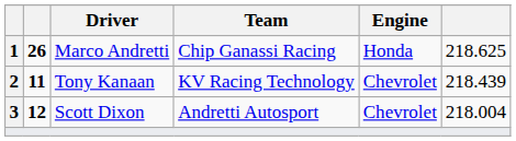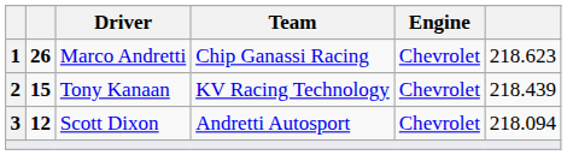 <table class="wikitable" style="font-size:95%;">
 <tr>
 </tr>
 <tr>
 <th></th>
 <th></th>
 <th>Driver</th>
 <th>Team</th>
 <th>Engine</th>
 <th></th>
 </tr>
 <tr>
 <th>1</th>
 <td style="text-align:center"><strong>26</strong></td>
 <td> <a href='#'>Marco Andretti</a></td>
 <td><a href='#'>Chip Ganassi Racing</a></td>
-<td><a href='#'>Honda</a></td>
-<td align=center>218.625</td>
+<td><a href='#'>Chevrolet</a></td>
+<td align=center>218.623</td>
 </tr>
 <tr>
 <th>2</th>
-<td style="text-align:center"><strong>11</strong></td>
+<td style="text-align:center"><strong>15</strong></td>
 <td> <a href='#'>Tony Kanaan</a></td>
 <td><a href='#'>KV Racing Technology</a></td>
 <td><a href='#'>Chevrolet</a></td>
 <td align=center>218.439</td>
 </tr>
 <tr>
 <th>3</th>
 <td style="text-align:center"><strong>12</strong></td>
 <td> <a href='#'>Scott Dixon</a></td>
 <td><a href='#'>Andretti Autosport</a></td>
 <td><a href='#'>Chevrolet</a></td>
-<td align=center>218.004</td>
+<td align=center>218.094</td>
 </tr>
 <tr>
 <td style="background-color:#EAECF0;text-align:center" colspan="6"><strong> </strong></td>
 </tr>
 </table>
